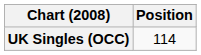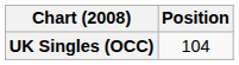 <table class="wikitable plainrowheaders" style="text-align:center">
 <tr>
 <th scope="col">Chart (2008)</th>
 <th scope="col">Position</th>
 </tr>
 <tr>
 <th scope="row">UK Singles (OCC)</th>
-<td>114</td>
+<td>104</td>
 </tr>
 </table>
